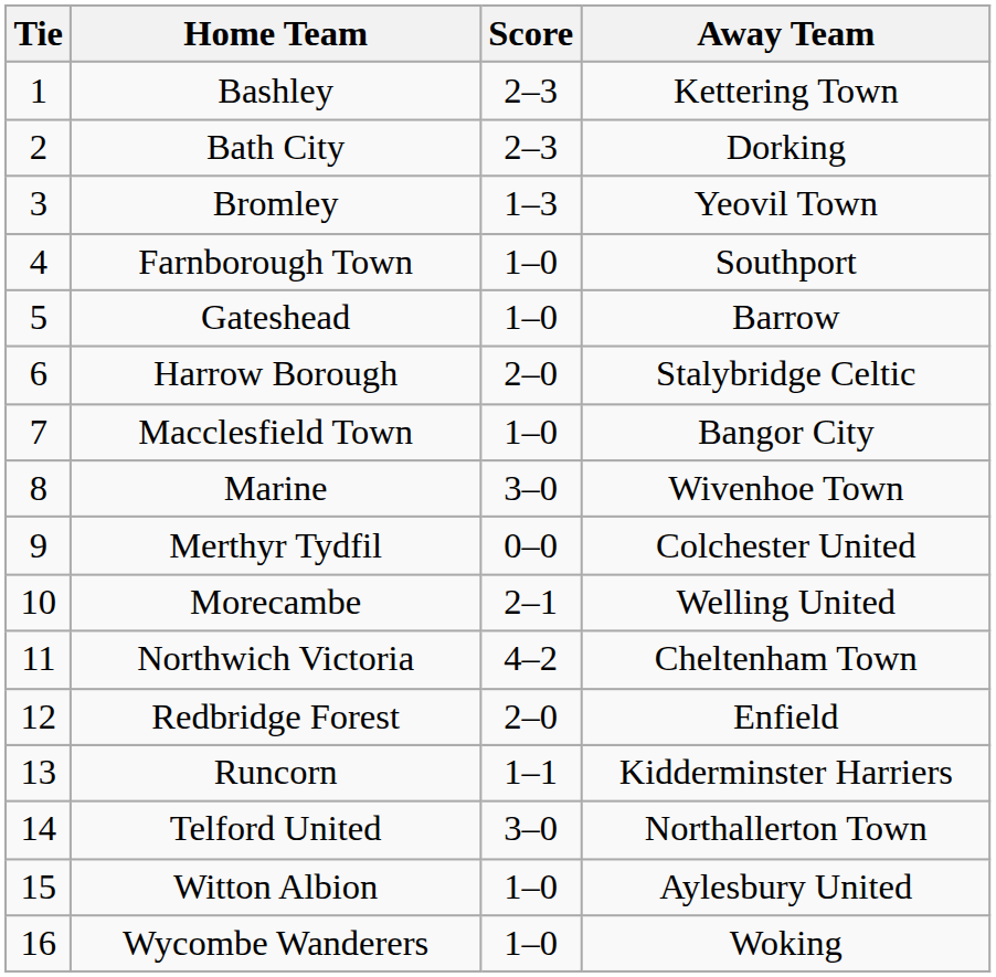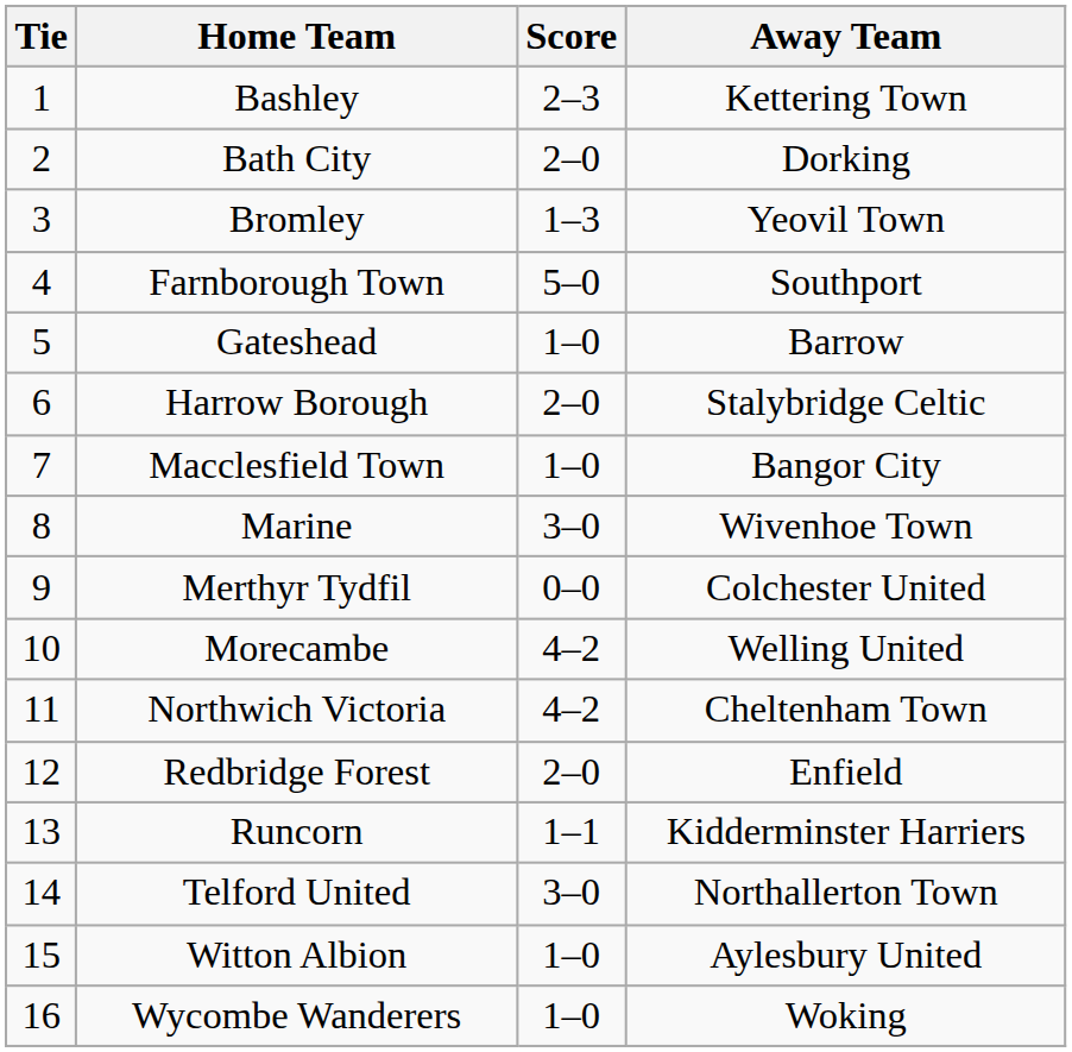 <table class="wikitable" style="text-align:center;">
 <tr>
 <th width=20>Tie</th>
 <th width=175>Home Team</th>
 <th width=20>Score</th>
 <th width=175>Away Team</th>
 </tr>
 <tr>
 <td>1</td>
 <td>Bashley</td>
 <td>2–3</td>
 <td>Kettering Town</td>
 </tr>
 <tr>
 <td>2</td>
 <td>Bath City</td>
-<td>2–3</td>
+<td>2–0</td>
 <td>Dorking</td>
 </tr>
 <tr>
 <td>3</td>
 <td>Bromley</td>
 <td>1–3</td>
 <td>Yeovil Town</td>
 </tr>
 <tr>
 <td>4</td>
 <td>Farnborough Town</td>
-<td>1–0</td>
+<td>5–0</td>
 <td>Southport</td>
 </tr>
 <tr>
 <td>5</td>
 <td>Gateshead</td>
 <td>1–0</td>
 <td>Barrow</td>
 </tr>
 <tr>
 <td>6</td>
 <td>Harrow Borough</td>
 <td>2–0</td>
 <td>Stalybridge Celtic</td>
 </tr>
 <tr>
 <td>7</td>
 <td>Macclesfield Town</td>
 <td>1–0</td>
 <td>Bangor City</td>
 </tr>
 <tr>
 <td>8</td>
 <td>Marine</td>
 <td>3–0</td>
 <td>Wivenhoe Town</td>
 </tr>
 <tr>
 <td>9</td>
 <td>Merthyr Tydfil</td>
 <td>0–0</td>
 <td>Colchester United</td>
 </tr>
 <tr>
 <td>10</td>
 <td>Morecambe</td>
-<td>2–1</td>
+<td>4–2</td>
 <td>Welling United</td>
 </tr>
 <tr>
 <td>11</td>
 <td>Northwich Victoria</td>
 <td>4–2</td>
 <td>Cheltenham Town</td>
 </tr>
 <tr>
 <td>12</td>
 <td>Redbridge Forest</td>
 <td>2–0</td>
 <td>Enfield</td>
 </tr>
 <tr>
 <td>13</td>
 <td>Runcorn</td>
 <td>1–1</td>
 <td>Kidderminster Harriers</td>
 </tr>
 <tr>
 <td>14</td>
 <td>Telford United</td>
 <td>3–0</td>
 <td>Northallerton Town</td>
 </tr>
 <tr>
 <td>15</td>
 <td>Witton Albion</td>
 <td>1–0</td>
 <td>Aylesbury United</td>
 </tr>
 <tr>
 <td>16</td>
 <td>Wycombe Wanderers</td>
 <td>1–0</td>
 <td>Woking</td>
 </tr>
 </table>
